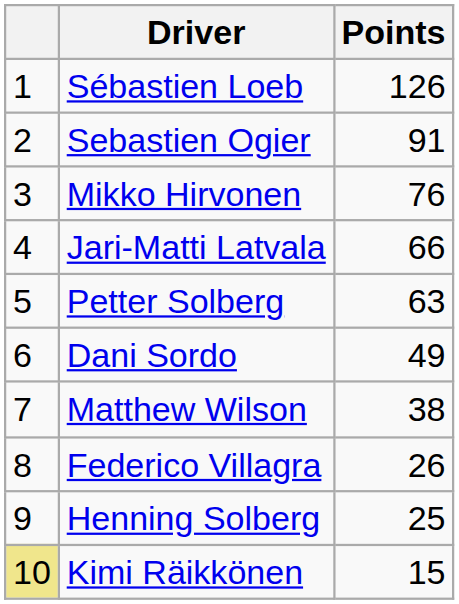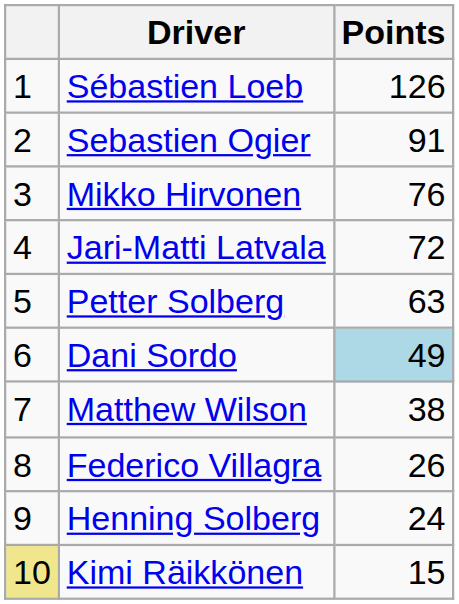 <table class="wikitable" style="font-size: 95%;">
 <tr>
 <th></th>
 <th>Driver</th>
 <th>Points</th>
 </tr>
 <tr>
 <td>1</td>
 <td> <a href='#'>Sébastien Loeb</a></td>
 <td align="right">126</td>
 </tr>
 <tr>
 <td>2</td>
 <td> <a href='#'>Sebastien Ogier</a></td>
 <td align="right">91</td>
 </tr>
 <tr>
 <td>3</td>
 <td> <a href='#'>Mikko Hirvonen</a></td>
 <td align="right">76</td>
 </tr>
 <tr>
 <td>4</td>
 <td> <a href='#'>Jari-Matti Latvala</a></td>
-<td align="right">66</td>
+<td align="right">72</td>
 </tr>
 <tr>
 <td>5</td>
 <td> <a href='#'>Petter Solberg</a></td>
 <td align="right">63</td>
 </tr>
 <tr>
 <td>6</td>
 <td> <a href='#'>Dani Sordo</a></td>
-<td align="right">49</td>
+<td align="right" style="background: lightblue;">49</td>
 </tr>
 <tr>
 <td>7</td>
 <td> <a href='#'>Matthew Wilson</a></td>
 <td align="right">38</td>
 </tr>
 <tr>
 <td>8</td>
 <td> <a href='#'>Federico Villagra</a></td>
 <td align="right">26</td>
 </tr>
 <tr>
 <td>9</td>
 <td> <a href='#'>Henning Solberg</a></td>
-<td align="right">25</td>
+<td align="right">24</td>
 </tr>
 <tr>
 <td style="background: khaki;">10</td>
 <td> <a href='#'>Kimi Räikkönen</a></td>
 <td align="right">15</td>
 </tr>
 </table>
